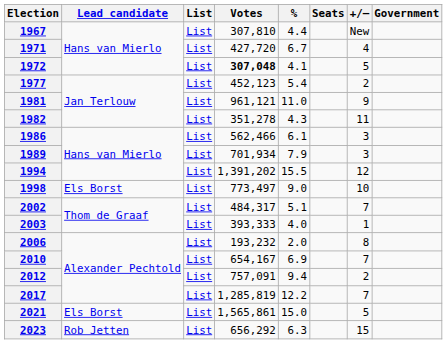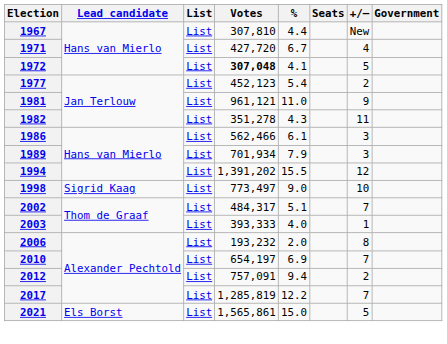 <table class="wikitable" style="text-align: right;">
 <tr>
 <th>Election</th>
 <th><a href='#'>Lead candidate</a></th>
 <th>List</th>
 <th>Votes</th>
 <th>%</th>
 <th>Seats</th>
 <th>+/–</th>
 <th>Government</th>
 </tr>
 <tr>
 <th><a href='#'>1967</a></th>
 <td rowspan="3" align="left"><a href='#'>Hans van Mierlo</a></td>
 <td align="left"><a href='#'>List</a></td>
 <td>307,810</td>
 <td>4.4</td>
 <td></td>
 <td>New</td>
 <td></td>
 </tr>
 <tr>
 <th><a href='#'>1971</a></th>
 <td align="left"><a href='#'>List</a></td>
 <td>427,720</td>
 <td>6.7</td>
 <td></td>
 <td> 4</td>
 <td></td>
 </tr>
 <tr>
 <th><a href='#'>1972</a></th>
 <td align="left"><a href='#'>List</a></td>
 <td><strong>307,048</strong></td>
 <td>4.1</td>
 <td></td>
 <td> 5</td>
 <td></td>
 </tr>
 <tr>
 <th><a href='#'>1977</a></th>
 <td rowspan="3" align="left"><a href='#'>Jan Terlouw</a></td>
 <td align="left"><a href='#'>List</a></td>
 <td>452,123</td>
 <td>5.4</td>
 <td></td>
 <td> 2</td>
 <td></td>
 </tr>
 <tr>
 <th><a href='#'>1981</a></th>
 <td align="left"><a href='#'>List</a></td>
 <td>961,121</td>
 <td>11.0</td>
 <td></td>
 <td> 9</td>
 <td></td>
 </tr>
 <tr>
 <th><a href='#'>1982</a></th>
 <td align="left"><a href='#'>List</a></td>
 <td>351,278</td>
 <td>4.3</td>
 <td></td>
 <td> 11</td>
 <td></td>
 </tr>
 <tr>
 <th><a href='#'>1986</a></th>
 <td rowspan="3" align="left"><a href='#'>Hans van Mierlo</a></td>
 <td align="left"><a href='#'>List</a></td>
 <td>562,466</td>
 <td>6.1</td>
 <td></td>
 <td> 3</td>
 <td></td>
 </tr>
 <tr>
 <th><a href='#'>1989</a></th>
 <td align="left"><a href='#'>List</a></td>
 <td>701,934</td>
 <td>7.9</td>
 <td></td>
 <td> 3</td>
 <td></td>
 </tr>
 <tr>
 <th><a href='#'>1994</a></th>
 <td align="left"><a href='#'>List</a></td>
 <td>1,391,202</td>
 <td>15.5</td>
 <td></td>
 <td> 12</td>
 <td></td>
 </tr>
 <tr>
 <th><a href='#'>1998</a></th>
-<td align="left"><a href='#'>Els Borst</a></td>
+<td align="left"><a href='#'>Sigrid Kaag</a></td>
 <td align="left"><a href='#'>List</a></td>
 <td>773,497</td>
 <td>9.0</td>
 <td></td>
 <td> 10</td>
 <td></td>
 </tr>
 <tr>
 <th><a href='#'>2002</a></th>
 <td rowspan="2" align="left"><a href='#'>Thom de Graaf</a></td>
 <td align="left"><a href='#'>List</a></td>
 <td>484,317</td>
 <td>5.1</td>
 <td></td>
 <td> 7</td>
 <td></td>
 </tr>
 <tr>
 <th><a href='#'>2003</a></th>
 <td align="left"><a href='#'>List</a></td>
 <td>393,333</td>
 <td>4.0</td>
 <td></td>
 <td> 1</td>
 <td></td>
 </tr>
 <tr>
 <th><a href='#'>2006</a></th>
 <td rowspan="4" align="left"><a href='#'>Alexander Pechtold</a></td>
 <td align="left"><a href='#'>List</a></td>
 <td>193,232</td>
 <td>2.0</td>
 <td></td>
 <td> 8</td>
 <td></td>
 </tr>
 <tr>
 <th><a href='#'>2010</a></th>
 <td align="left"><a href='#'>List</a></td>
-<td>654,167</td>
+<td>654,197</td>
 <td>6.9</td>
 <td></td>
 <td> 7</td>
 <td></td>
 </tr>
 <tr>
 <th><a href='#'>2012</a></th>
 <td align="left"><a href='#'>List</a></td>
 <td>757,091</td>
 <td>9.4</td>
 <td></td>
 <td> 2</td>
 <td></td>
 </tr>
 <tr>
 <th><a href='#'>2017</a></th>
 <td align="left"><a href='#'>List</a></td>
 <td>1,285,819</td>
 <td>12.2</td>
 <td></td>
 <td> 7</td>
 <td></td>
 </tr>
 <tr>
 <th><a href='#'>2021</a></th>
 <td align="left"><a href='#'>Els Borst</a></td>
 <td align="left"><a href='#'>List</a></td>
 <td>1,565,861</td>
 <td>15.0</td>
 <td></td>
 <td> 5</td>
 <td></td>
 </tr>
-<tr>
-<th><a href='#'>2023</a></th>
-<td align="left"><a href='#'>Rob Jetten</a></td>
-<td align="left"><a href='#'>List</a></td>
-<td>656,292</td>
-<td>6.3</td>
-<td></td>
-<td> 15</td>
-<td></td>
-</tr>
 </table>
